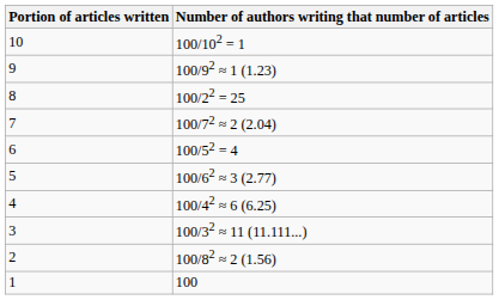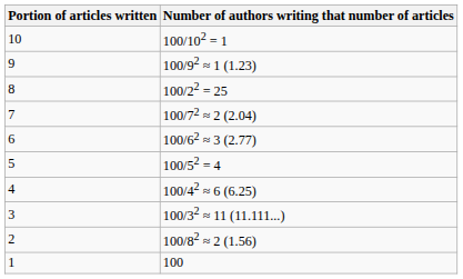 <table class="wikitable">
 <tr>
 <th>Portion of articles written</th>
 <th>Number of authors writing that number of articles</th>
 </tr>
 <tr ---->
 <td>10</td>
 <td>100/10<sup>2</sup> = 1</td>
 </tr>
 <tr ---->
 <td>9</td>
 <td>100/9<sup>2</sup> ≈ 1 (1.23)</td>
 </tr>
 <tr ---->
 <td>8</td>
 <td>100/2<sup>2</sup> = 25</td>
 </tr>
 <tr ---->
 <td>7</td>
 <td>100/7<sup>2</sup> ≈ 2 (2.04)</td>
 </tr>
 <tr ---->
 <td>6</td>
-<td>100/5<sup>2</sup> = 4</td>
+<td>100/6<sup>2</sup> ≈ 3 (2.77)</td>
 </tr>
 <tr ---->
 <td>5</td>
-<td>100/6<sup>2</sup> ≈ 3 (2.77)</td>
+<td>100/5<sup>2</sup> = 4</td>
 </tr>
 <tr ---->
 <td>4</td>
 <td>100/4<sup>2</sup> ≈ 6 (6.25)</td>
 </tr>
 <tr ---->
 <td>3</td>
 <td>100/3<sup>2</sup> ≈ 11 (11.111...)</td>
 </tr>
 <tr ---->
 <td>2</td>
 <td>100/8<sup>2</sup> ≈ 2 (1.56)</td>
 </tr>
 <tr ---->
 <td>1</td>
 <td>100</td>
 </tr>
 </table>
